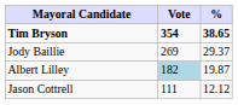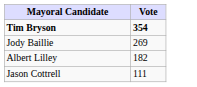 <table class="wikitable">
 <tr>
 <th style="background:#ddf; width:200px;">Mayoral Candidate</th>
 <th style="background:#ddf; width:50px;">Vote</th>
-<th style="background:#ddf; width:30px;">%</th>
 </tr>
 <tr>
 <td><strong>Tim Bryson</strong></td>
 <td><strong>354</strong></td>
-<td><strong>38.65</strong></td>
 </tr>
 <tr>
 <td>Jody Baillie</td>
 <td>269</td>
-<td>29.37</td>
 </tr>
 <tr>
 <td>Albert Lilley</td>
-<td style="background: lightblue;">182</td>
-<td>19.87</td>
+<td>182</td>
 </tr>
 <tr>
 <td>Jason Cottrell</td>
 <td>111</td>
-<td>12.12</td>
 </tr>
 </table>
